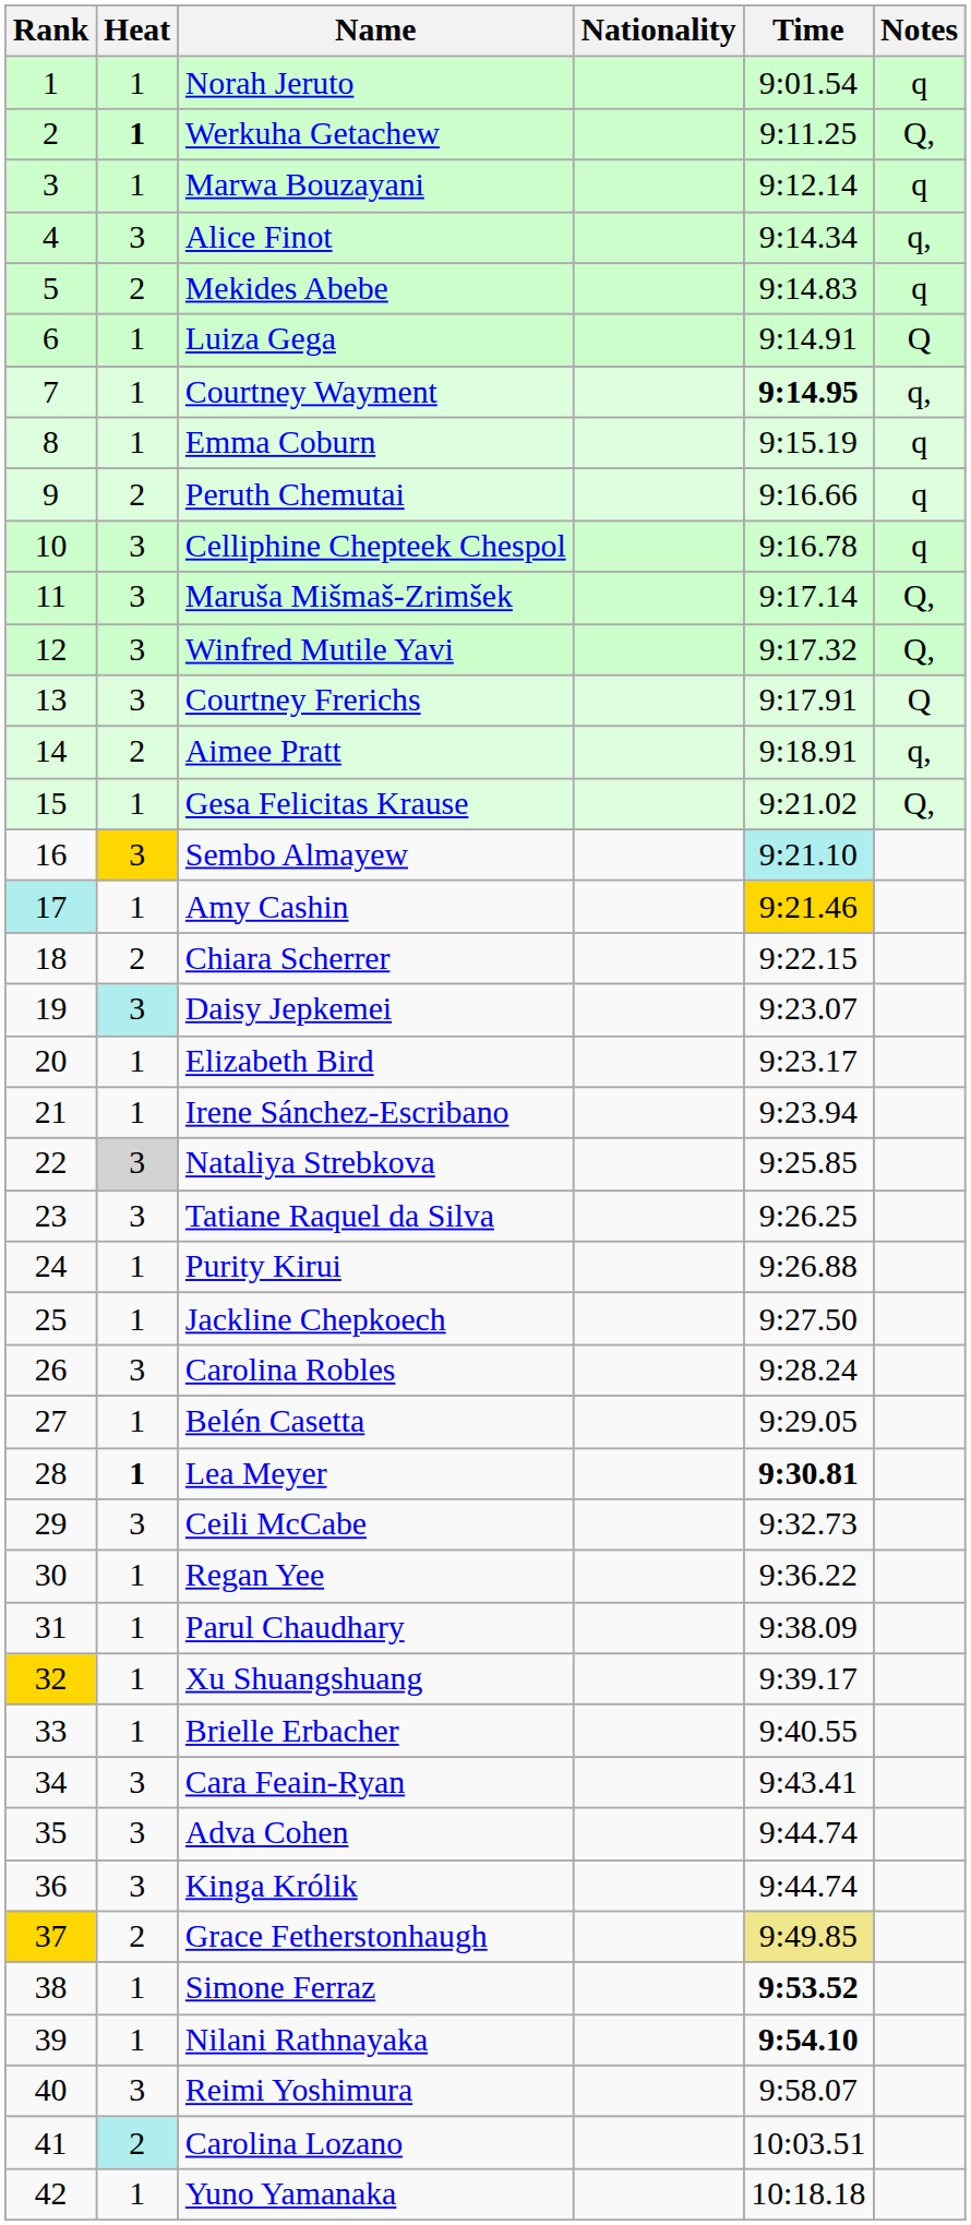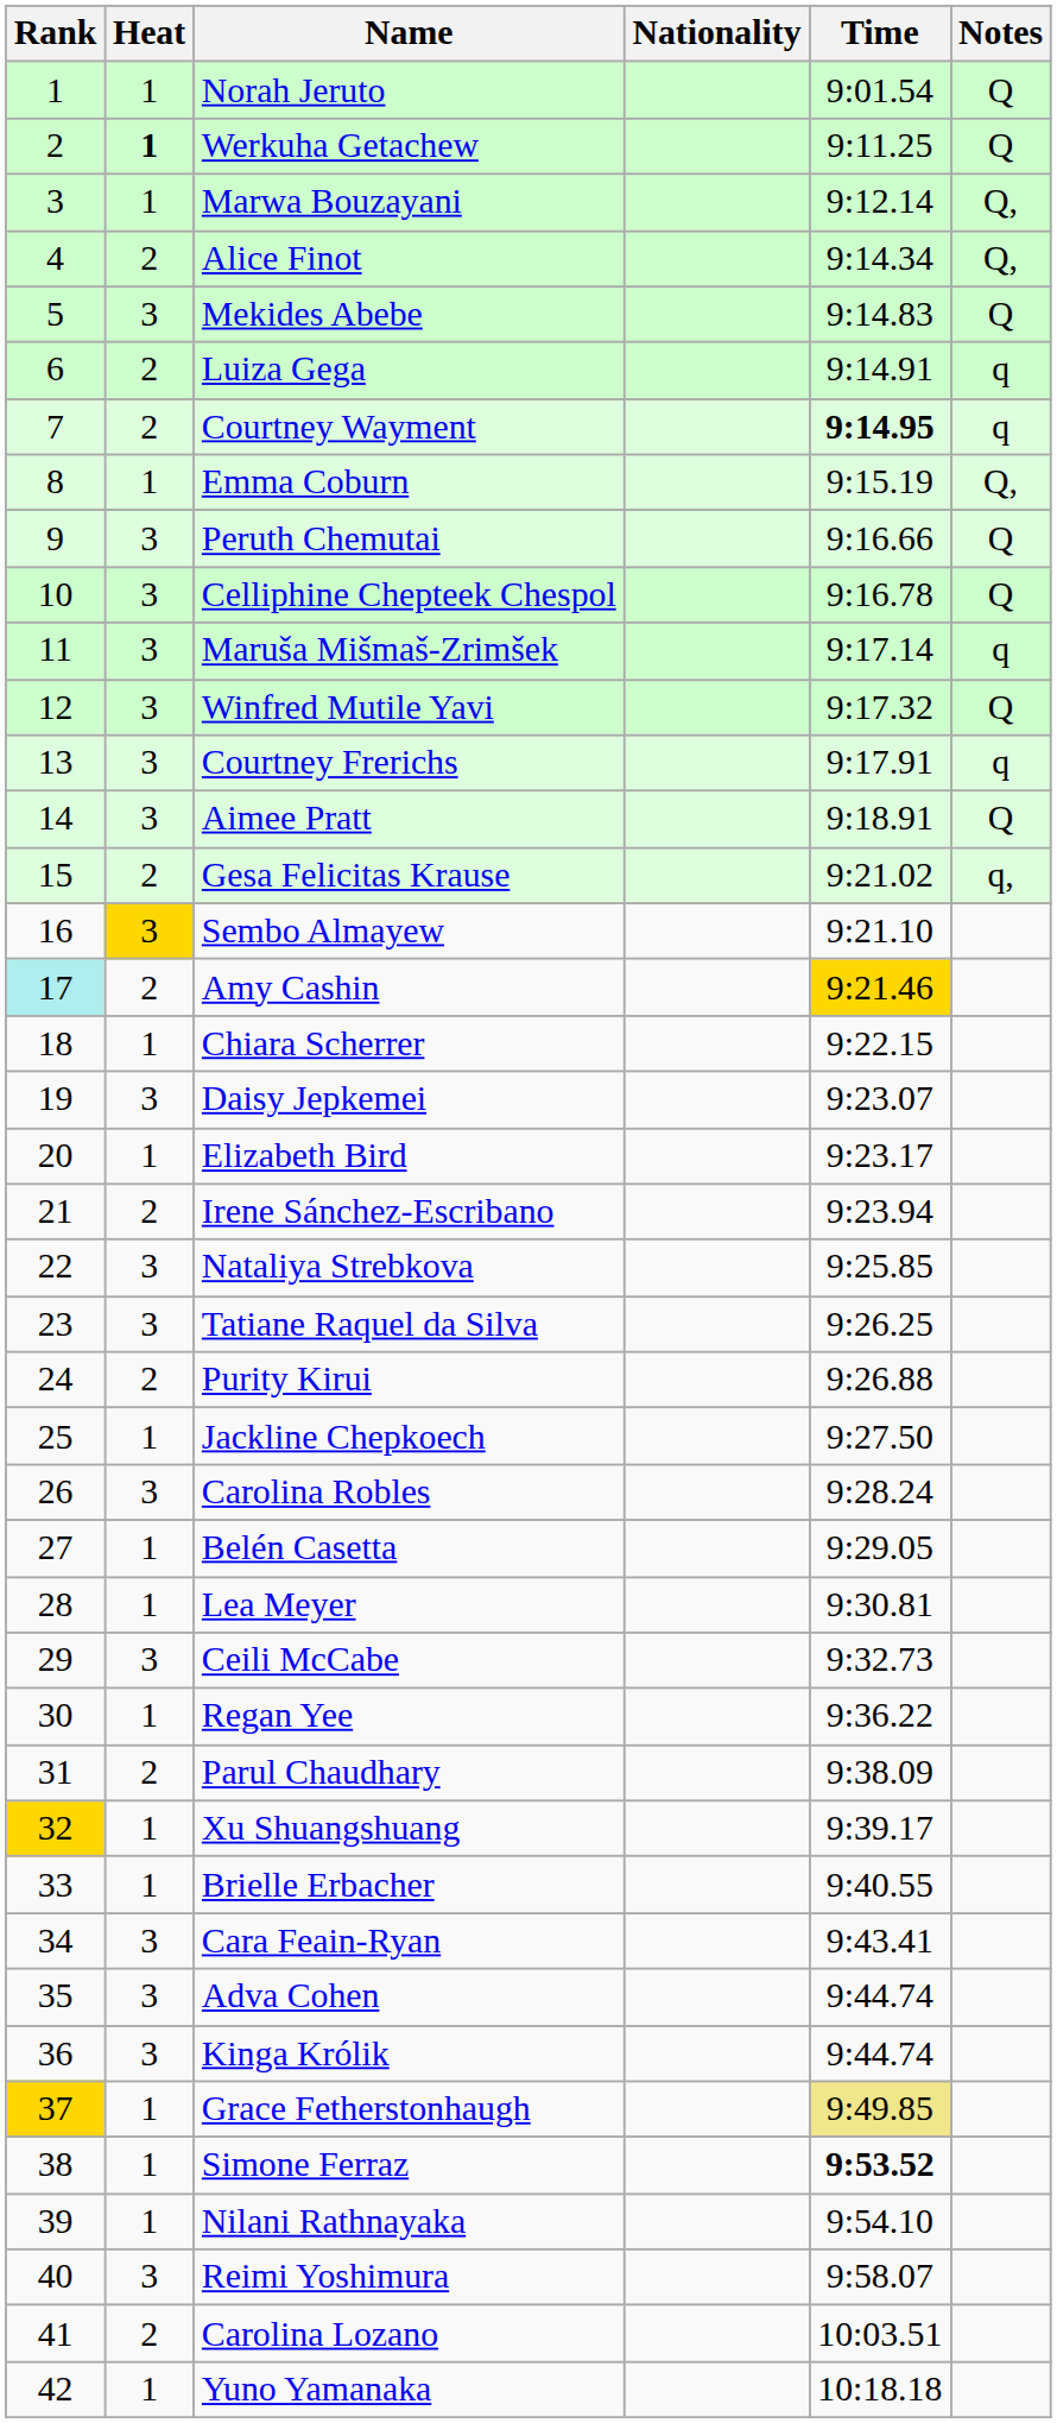 <table class="wikitable sortable" style="text-align:center">
 <tr>
 <th>Rank</th>
 <th>Heat</th>
 <th>Name</th>
 <th>Nationality</th>
 <th>Time</th>
 <th>Notes</th>
 </tr>
 <tr bgcolor=ccffcc>
 <td>1</td>
 <td>1</td>
 <td align=left><a href='#'>Norah Jeruto</a></td>
 <td align=left></td>
 <td>9:01.54</td>
-<td>q</td>
+<td>Q</td>
 </tr>
 <tr bgcolor=ccffcc>
 <td>2</td>
 <td><strong>1</strong></td>
 <td align=left><a href='#'>Werkuha Getachew</a></td>
 <td align=left></td>
 <td>9:11.25</td>
-<td>Q, </td>
+<td>Q</td>
 </tr>
 <tr bgcolor=ccffcc>
 <td>3</td>
 <td>1</td>
 <td align=left><a href='#'>Marwa Bouzayani</a></td>
 <td align=left></td>
 <td>9:12.14</td>
-<td>q</td>
+<td>Q, </td>
 </tr>
 <tr bgcolor=ccffcc>
 <td>4</td>
-<td>3</td>
+<td>2</td>
 <td align=left><a href='#'>Alice Finot</a></td>
 <td align=left></td>
 <td>9:14.34</td>
-<td>q, </td>
+<td>Q, </td>
 </tr>
 <tr bgcolor=ccffcc>
 <td>5</td>
-<td>2</td>
+<td>3</td>
 <td align=left><a href='#'>Mekides Abebe</a></td>
 <td align=left></td>
 <td>9:14.83</td>
-<td>q</td>
+<td>Q</td>
 </tr>
 <tr bgcolor=ccffcc>
 <td>6</td>
-<td>1</td>
+<td>2</td>
 <td align=left><a href='#'>Luiza Gega</a></td>
 <td align=left></td>
 <td>9:14.91</td>
-<td>Q</td>
+<td>q</td>
 </tr>
 <tr bgcolor=ddffdd>
 <td>7</td>
-<td>1</td>
+<td>2</td>
 <td align=left><a href='#'>Courtney Wayment</a></td>
 <td align=left></td>
 <td><strong>9:14.95</strong></td>
-<td>q, </td>
+<td>q</td>
 </tr>
 <tr bgcolor=ddffdd>
 <td>8</td>
 <td>1</td>
 <td align=left><a href='#'>Emma Coburn</a></td>
 <td align=left></td>
 <td>9:15.19</td>
-<td>q</td>
+<td>Q, </td>
 </tr>
 <tr bgcolor=ddffdd>
 <td>9</td>
-<td>2</td>
+<td>3</td>
 <td align=left><a href='#'>Peruth Chemutai</a></td>
 <td align=left></td>
 <td>9:16.66</td>
-<td>q</td>
+<td>Q</td>
 </tr>
 <tr bgcolor=ccffcc>
 <td>10</td>
 <td>3</td>
 <td align=left><a href='#'>Celliphine Chepteek Chespol</a></td>
 <td align=left></td>
 <td>9:16.78</td>
-<td>q</td>
+<td>Q</td>
 </tr>
 <tr bgcolor=ccffcc>
 <td>11</td>
 <td>3</td>
 <td align=left><a href='#'>Maruša Mišmaš-Zrimšek</a></td>
 <td align=left></td>
 <td>9:17.14</td>
-<td>Q, </td>
+<td>q</td>
 </tr>
 <tr bgcolor=ccffcc>
 <td>12</td>
 <td>3</td>
 <td align=left><a href='#'>Winfred Mutile Yavi</a></td>
 <td align=left></td>
 <td>9:17.32</td>
-<td>Q, </td>
+<td>Q</td>
 </tr>
 <tr bgcolor=ddffdd>
 <td>13</td>
 <td>3</td>
 <td align=left><a href='#'>Courtney Frerichs</a></td>
 <td align=left></td>
 <td>9:17.91</td>
+<td>q</td>
+</tr>
+<tr bgcolor=ddffdd>
+<td>14</td>
+<td>3</td>
+<td align=left><a href='#'>Aimee Pratt</a></td>
+<td align=left></td>
+<td>9:18.91</td>
 <td>Q</td>
 </tr>
 <tr bgcolor=ddffdd>
-<td>14</td>
+<td>15</td>
 <td>2</td>
-<td align=left><a href='#'>Aimee Pratt</a></td>
-<td align=left></td>
-<td>9:18.91</td>
-<td>q, </td>
-</tr>
-<tr bgcolor=ddffdd>
-<td>15</td>
-<td>1</td>
 <td align=left><a href='#'>Gesa Felicitas Krause</a></td>
 <td align=left></td>
 <td>9:21.02</td>
-<td>Q, </td>
+<td>q, </td>
 </tr>
 <tr>
 <td>16</td>
 <td style="background: gold;">3</td>
 <td align=left><a href='#'>Sembo Almayew</a></td>
 <td align=left></td>
-<td style="background: paleturquoise;">9:21.10</td>
+<td>9:21.10</td>
 <td></td>
 </tr>
 <tr>
 <td style="background: paleturquoise;">17</td>
-<td>1</td>
+<td>2</td>
 <td align=left><a href='#'>Amy Cashin</a></td>
 <td align=left></td>
 <td style="background: gold;">9:21.46</td>
 <td></td>
 </tr>
 <tr>
 <td>18</td>
-<td>2</td>
+<td>1</td>
 <td align=left><a href='#'>Chiara Scherrer</a></td>
 <td align=left></td>
 <td>9:22.15</td>
 <td></td>
 </tr>
 <tr>
 <td>19</td>
-<td style="background: paleturquoise;">3</td>
+<td>3</td>
 <td align=left><a href='#'>Daisy Jepkemei</a></td>
 <td align=left></td>
 <td>9:23.07</td>
 <td></td>
 </tr>
 <tr>
 <td>20</td>
 <td>1</td>
 <td align=left><a href='#'>Elizabeth Bird</a></td>
 <td align=left></td>
 <td>9:23.17</td>
 <td></td>
 </tr>
 <tr>
 <td>21</td>
-<td>1</td>
+<td>2</td>
 <td align=left><a href='#'>Irene Sánchez-Escribano</a></td>
 <td align=left></td>
 <td>9:23.94</td>
 <td></td>
 </tr>
 <tr>
 <td>22</td>
-<td style="background: lightgrey;">3</td>
+<td>3</td>
 <td align=left><a href='#'>Nataliya Strebkova</a></td>
 <td align=left></td>
 <td>9:25.85</td>
 <td></td>
 </tr>
 <tr>
 <td>23</td>
 <td>3</td>
 <td align=left><a href='#'>Tatiane Raquel da Silva</a></td>
 <td align=left></td>
 <td>9:26.25</td>
 <td></td>
 </tr>
 <tr>
 <td>24</td>
-<td>1</td>
+<td>2</td>
 <td align=left><a href='#'>Purity Kirui</a></td>
 <td align=left></td>
 <td>9:26.88</td>
 <td></td>
 </tr>
 <tr>
 <td>25</td>
 <td>1</td>
 <td align=left><a href='#'>Jackline Chepkoech</a></td>
 <td align=left></td>
 <td>9:27.50</td>
 <td></td>
 </tr>
 <tr>
 <td>26</td>
 <td>3</td>
 <td align=left><a href='#'>Carolina Robles</a></td>
 <td align=left></td>
 <td>9:28.24</td>
 <td></td>
 </tr>
 <tr>
 <td>27</td>
 <td>1</td>
 <td align=left><a href='#'>Belén Casetta</a></td>
 <td align=left></td>
 <td>9:29.05</td>
 <td></td>
 </tr>
 <tr>
 <td>28</td>
-<td><strong>1</strong></td>
+<td>1</td>
 <td align=left><a href='#'>Lea Meyer</a></td>
 <td align=left></td>
-<td><strong>9:30.81</strong></td>
+<td>9:30.81</td>
 <td></td>
 </tr>
 <tr>
 <td>29</td>
 <td>3</td>
 <td align=left><a href='#'>Ceili McCabe</a></td>
 <td align=left></td>
 <td>9:32.73</td>
 <td></td>
 </tr>
 <tr>
 <td>30</td>
 <td>1</td>
 <td align=left><a href='#'>Regan Yee</a></td>
 <td align=left></td>
 <td>9:36.22</td>
 <td></td>
 </tr>
 <tr>
 <td>31</td>
-<td>1</td>
+<td>2</td>
 <td align=left><a href='#'>Parul Chaudhary</a></td>
 <td align=left></td>
 <td>9:38.09</td>
 <td></td>
 </tr>
 <tr>
 <td style="background: gold;">32</td>
 <td>1</td>
 <td align=left><a href='#'>Xu Shuangshuang</a></td>
 <td align=left></td>
 <td>9:39.17</td>
 <td></td>
 </tr>
 <tr>
 <td>33</td>
 <td>1</td>
 <td align=left><a href='#'>Brielle Erbacher</a></td>
 <td align=left></td>
 <td>9:40.55</td>
 <td></td>
 </tr>
 <tr>
 <td>34</td>
 <td>3</td>
 <td align=left><a href='#'>Cara Feain-Ryan</a></td>
 <td align=left></td>
 <td>9:43.41</td>
 <td></td>
 </tr>
 <tr>
 <td>35</td>
 <td>3</td>
 <td align=left><a href='#'>Adva Cohen</a></td>
 <td align=left></td>
 <td>9:44.74</td>
 <td></td>
 </tr>
 <tr>
 <td>36</td>
 <td>3</td>
 <td align=left><a href='#'>Kinga Królik</a></td>
 <td align=left></td>
 <td>9:44.74</td>
 <td></td>
 </tr>
 <tr>
 <td style="background: gold;">37</td>
-<td>2</td>
+<td>1</td>
 <td align=left><a href='#'>Grace Fetherstonhaugh</a></td>
 <td align=left></td>
 <td style="background: khaki;">9:49.85</td>
 <td></td>
 </tr>
 <tr>
 <td>38</td>
 <td>1</td>
 <td align=left><a href='#'>Simone Ferraz</a></td>
 <td align=left></td>
 <td><strong>9:53.52</strong></td>
 <td></td>
 </tr>
 <tr>
 <td>39</td>
 <td>1</td>
 <td align=left><a href='#'>Nilani Rathnayaka</a></td>
 <td align=left></td>
-<td><strong>9:54.10</strong></td>
+<td>9:54.10</td>
 <td></td>
 </tr>
 <tr>
 <td>40</td>
 <td>3</td>
 <td align=left><a href='#'>Reimi Yoshimura</a></td>
 <td align=left></td>
 <td>9:58.07</td>
 <td></td>
 </tr>
 <tr>
 <td>41</td>
-<td style="background: paleturquoise;">2</td>
+<td>2</td>
 <td align=left><a href='#'>Carolina Lozano</a></td>
 <td align=left></td>
 <td>10:03.51</td>
 <td></td>
 </tr>
 <tr>
 <td>42</td>
 <td>1</td>
 <td align=left><a href='#'>Yuno Yamanaka</a></td>
 <td align=left></td>
 <td>10:18.18</td>
 <td></td>
 </tr>
 </table>
